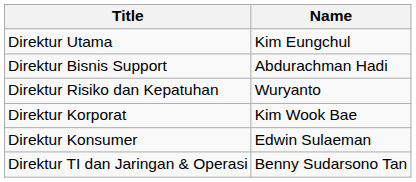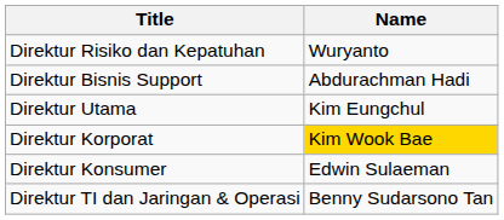 <table class="wikitable">
 <tr>
 <th scope="col">Title</th>
 <th scope="col">Name</th>
 </tr>
 <tr>
-<td>Direktur Utama</td>
-<td>Kim Eungchul</td>
+<td>Direktur Risiko dan Kepatuhan</td>
+<td>Wuryanto</td>
 </tr>
 <tr>
 <td>Direktur Bisnis Support</td>
 <td>Abdurachman Hadi</td>
 </tr>
 <tr>
-<td>Direktur Risiko dan Kepatuhan</td>
-<td>Wuryanto</td>
+<td>Direktur Utama</td>
+<td>Kim Eungchul</td>
 </tr>
 <tr>
 <td>Direktur Korporat</td>
-<td>Kim Wook Bae</td>
+<td style="background: gold;">Kim Wook Bae</td>
 </tr>
 <tr>
 <td>Direktur Konsumer</td>
 <td>Edwin Sulaeman</td>
 </tr>
 <tr>
 <td>Direktur TI dan Jaringan & Operasi</td>
 <td>Benny Sudarsono Tan</td>
 </tr>
 </table>
